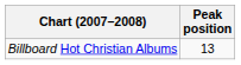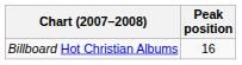 <table class="wikitable sortable">
 <tr>
 <th align="left">Chart (2007–2008)</th>
 <th align="left">Peak<br>position</th>
 </tr>
 <tr>
 <td align="left"><em>Billboard</em> <a href='#'>Hot Christian Albums</a></td>
-<td style="text-align:center;">13</td>
+<td style="text-align:center;">16</td>
 </tr>
 </table>
